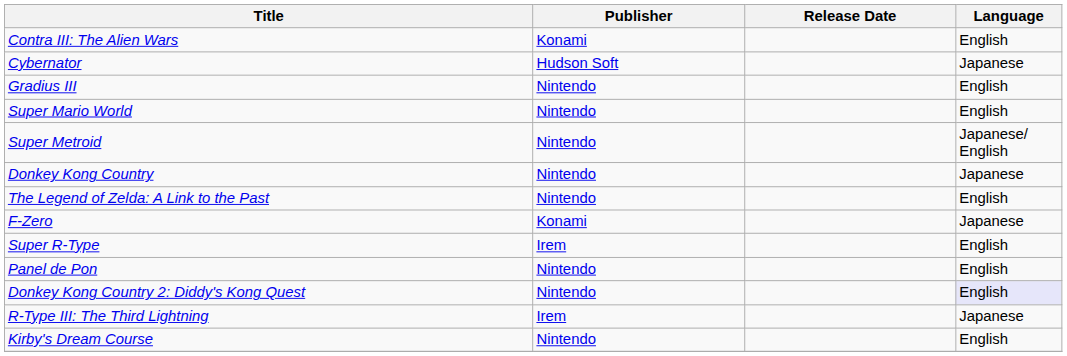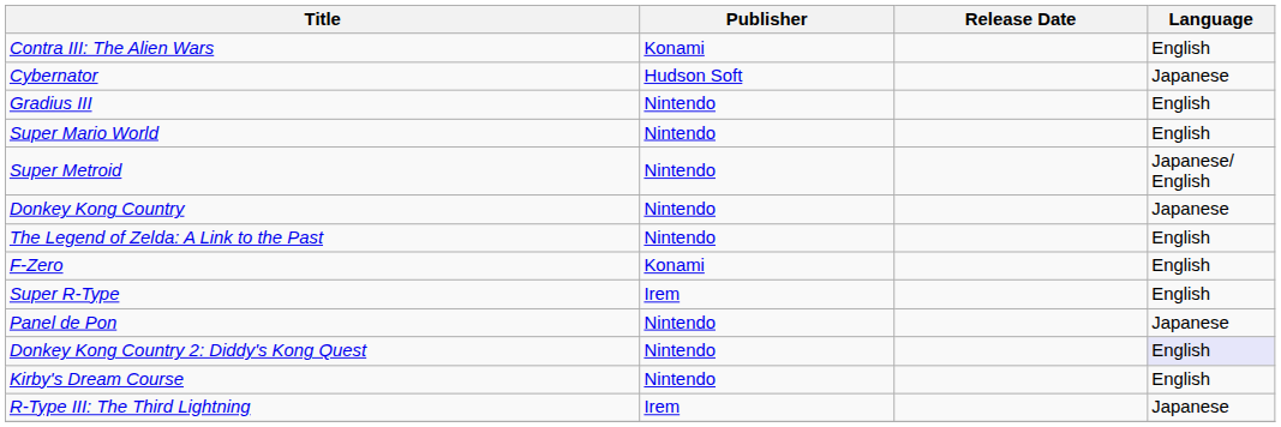 <table class="wikitable sortable" style="width:90%">
 <tr>
 <th width="50%">Title</th>
 <th width="20%">Publisher</th>
 <th width="20%">Release Date</th>
 <th width="10%">Language</th>
 </tr>
 <tr>
 <td><em><a href='#'>Contra III: The Alien Wars</a></em></td>
 <td><a href='#'>Konami</a></td>
 <td></td>
 <td>English</td>
 </tr>
 <tr>
 <td><em><a href='#'>Cybernator</a></em></td>
 <td><a href='#'>Hudson Soft</a></td>
 <td></td>
 <td>Japanese</td>
 </tr>
 <tr>
 <td><em><a href='#'>Gradius III</a></em></td>
 <td><a href='#'>Nintendo</a></td>
 <td></td>
 <td>English</td>
 </tr>
 <tr>
 <td><em><a href='#'>Super Mario World</a></em></td>
 <td><a href='#'>Nintendo</a></td>
 <td></td>
 <td>English</td>
 </tr>
 <tr>
 <td><em><a href='#'>Super Metroid</a></em></td>
 <td><a href='#'>Nintendo</a></td>
 <td></td>
 <td>Japanese/<br>English</td>
 </tr>
 <tr>
 <td><em><a href='#'>Donkey Kong Country</a></em></td>
 <td><a href='#'>Nintendo</a></td>
 <td></td>
 <td>Japanese</td>
 </tr>
 <tr>
 <td><em><a href='#'>The Legend of Zelda: A Link to the Past</a></em></td>
 <td><a href='#'>Nintendo</a></td>
 <td></td>
 <td>English</td>
 </tr>
 <tr>
 <td><em><a href='#'>F-Zero</a></em></td>
 <td><a href='#'>Konami</a></td>
 <td></td>
-<td>Japanese</td>
+<td>English</td>
 </tr>
 <tr>
 <td><em><a href='#'>Super R-Type</a></em></td>
 <td><a href='#'>Irem</a></td>
 <td></td>
 <td>English</td>
 </tr>
 <tr>
 <td><em><a href='#'>Panel de Pon</a></em></td>
 <td><a href='#'>Nintendo</a></td>
 <td></td>
-<td>English</td>
+<td>Japanese</td>
 </tr>
 <tr>
 <td><em><a href='#'>Donkey Kong Country 2: Diddy's Kong Quest</a></em></td>
 <td><a href='#'>Nintendo</a></td>
 <td></td>
 <td style="background: lavender;">English</td>
 </tr>
 <tr>
+<td><em><a href='#'>Kirby's Dream Course</a></em></td>
+<td><a href='#'>Nintendo</a></td>
+<td></td>
+<td>English</td>
+</tr>
+<tr>
 <td><em><a href='#'>R-Type III: The Third Lightning</a></em></td>
 <td><a href='#'>Irem</a></td>
 <td></td>
 <td>Japanese</td>
 </tr>
 <tr>
-<td><em><a href='#'>Kirby's Dream Course</a></em></td>
-<td><a href='#'>Nintendo</a></td>
-<td></td>
-<td>English</td>
-</tr>
-<tr>
 </tr>
 </table>
